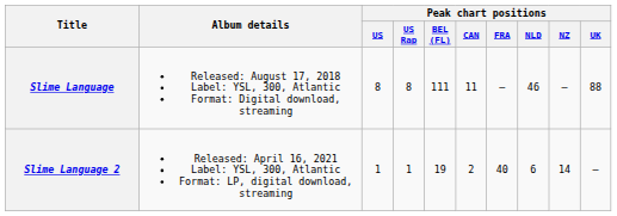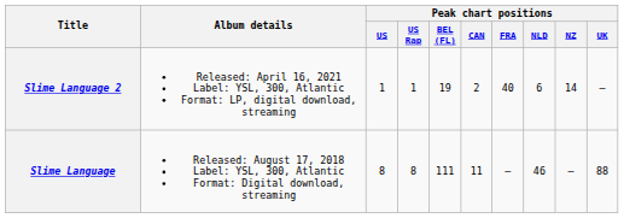 <table class="wikitable plainrowheaders" style="text-align:center;">
 <tr>
 <th rowspan="2" style="width:13em;">Title</th>
 <th rowspan="2" style="width:22em;">Album details</th>
 <th colspan="8">Peak chart positions</th>
 </tr>
 <tr>
 <th style="width:3em;font-size:90%;"><a href='#'>US</a><br></th>
 <th style="width:3em;font-size:90%;"><a href='#'>US<br>Rap</a><br></th>
 <th style="width:3em;font-size:90%;"><a href='#'>BEL<br>(FL)</a><br></th>
 <th style="width:3em;font-size:90%;"><a href='#'>CAN</a><br></th>
 <th style="width:3em;font-size:90%;"><a href='#'>FRA</a><br></th>
 <th style="width:3em;font-size:90%;"><a href='#'>NLD</a><br></th>
 <th style="width:3em;font-size:90%;"><a href='#'>NZ</a><br></th>
 <th style="width:3em;font-size:90%;"><a href='#'>UK</a><br></th>
 </tr>
 <tr>
+<th scope="row"><em><a href='#'>Slime Language 2</a></em><br></th>
+<td><br><ul><li>Released: April 16, 2021</li><li>Label: YSL, 300, Atlantic</li><li>Format: LP, digital download, streaming</li></ul></td>
+<td>1</td>
+<td>1</td>
+<td>19</td>
+<td>2</td>
+<td>40</td>
+<td>6</td>
+<td>14</td>
+<td>—</td>
+</tr>
+<tr>
 <th scope="row"><em><a href='#'>Slime Language</a></em><br></th>
 <td><br><ul><li>Released: August 17, 2018</li><li>Label: YSL, 300, Atlantic</li><li>Format: Digital download, streaming</li></ul></td>
 <td>8<br></td>
 <td>8</td>
 <td>111</td>
 <td>11<br></td>
 <td>—</td>
 <td>46</td>
 <td>—</td>
 <td>88</td>
 </tr>
-<tr>
-<th scope="row"><em><a href='#'>Slime Language 2</a></em><br></th>
-<td><br><ul><li>Released: April 16, 2021</li><li>Label: YSL, 300, Atlantic</li><li>Format: LP, digital download, streaming</li></ul></td>
-<td>1</td>
-<td>1</td>
-<td>19</td>
-<td>2</td>
-<td>40</td>
-<td>6</td>
-<td>14</td>
-<td>—</td>
-</tr>
 </table>
